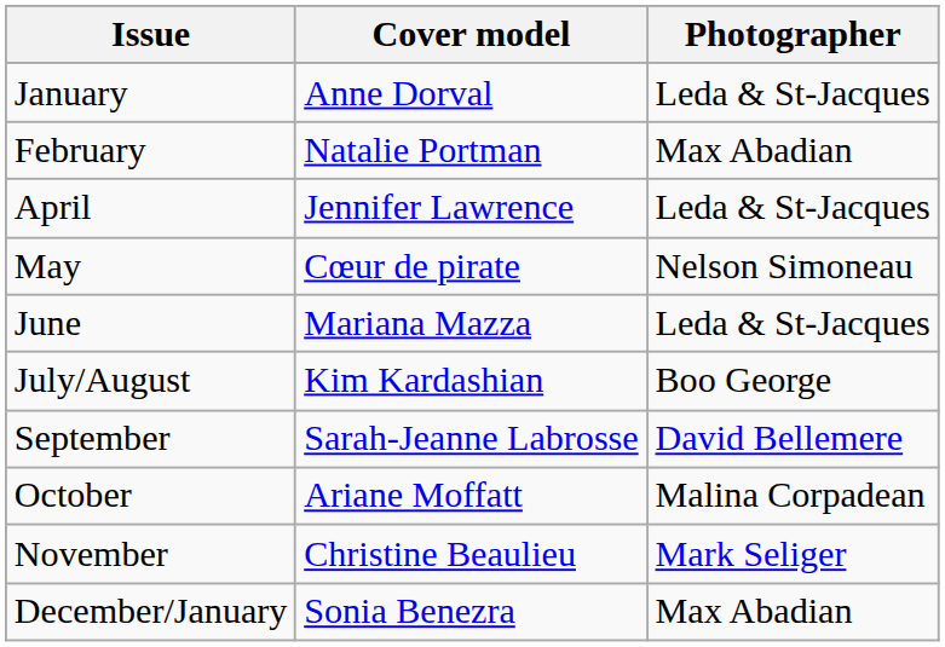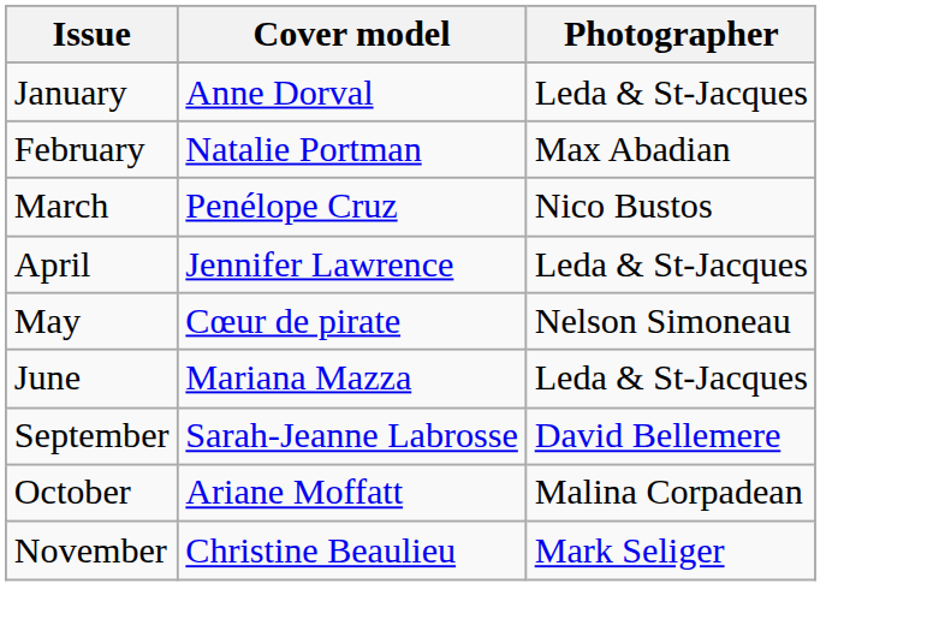 <table class="sortable wikitable">
 <tr>
 <th>Issue</th>
 <th>Cover model</th>
 <th>Photographer</th>
 </tr>
 <tr>
 <td>January</td>
 <td><a href='#'>Anne Dorval</a></td>
 <td>Leda & St-Jacques</td>
 </tr>
 <tr>
 <td>February</td>
 <td><a href='#'>Natalie Portman</a></td>
 <td>Max Abadian</td>
 </tr>
 <tr>
+<td>March</td>
+<td><a href='#'>Penélope Cruz</a></td>
+<td>Nico Bustos</td>
+</tr>
+<tr>
 <td>April</td>
 <td><a href='#'>Jennifer Lawrence</a></td>
 <td>Leda & St-Jacques</td>
 </tr>
 <tr>
 <td>May</td>
 <td><a href='#'>Cœur de pirate</a></td>
 <td>Nelson Simoneau</td>
 </tr>
 <tr>
 <td>June</td>
 <td><a href='#'>Mariana Mazza</a></td>
 <td>Leda & St-Jacques</td>
-</tr>
-<tr>
-<td>July/August</td>
-<td><a href='#'>Kim Kardashian</a></td>
-<td>Boo George</td>
 </tr>
 <tr>
 <td>September</td>
 <td><a href='#'>Sarah-Jeanne Labrosse</a></td>
 <td><a href='#'>David Bellemere</a></td>
 </tr>
 <tr>
 <td>October</td>
 <td><a href='#'>Ariane Moffatt</a></td>
 <td>Malina Corpadean</td>
 </tr>
 <tr>
 <td>November</td>
 <td><a href='#'>Christine Beaulieu</a></td>
 <td><a href='#'>Mark Seliger</a></td>
 </tr>
-<tr>
-<td>December/January</td>
-<td><a href='#'>Sonia Benezra</a></td>
-<td>Max Abadian</td>
-</tr>
 </table>
